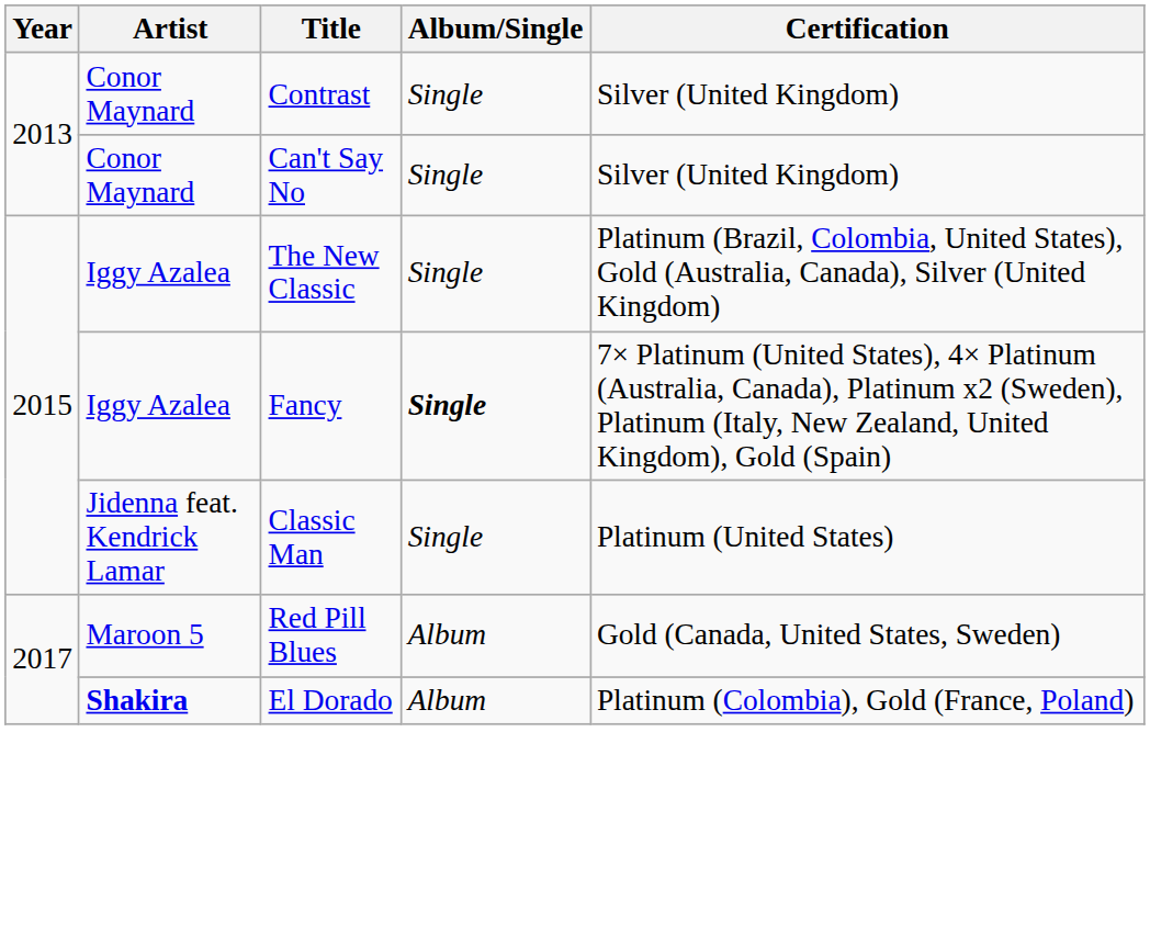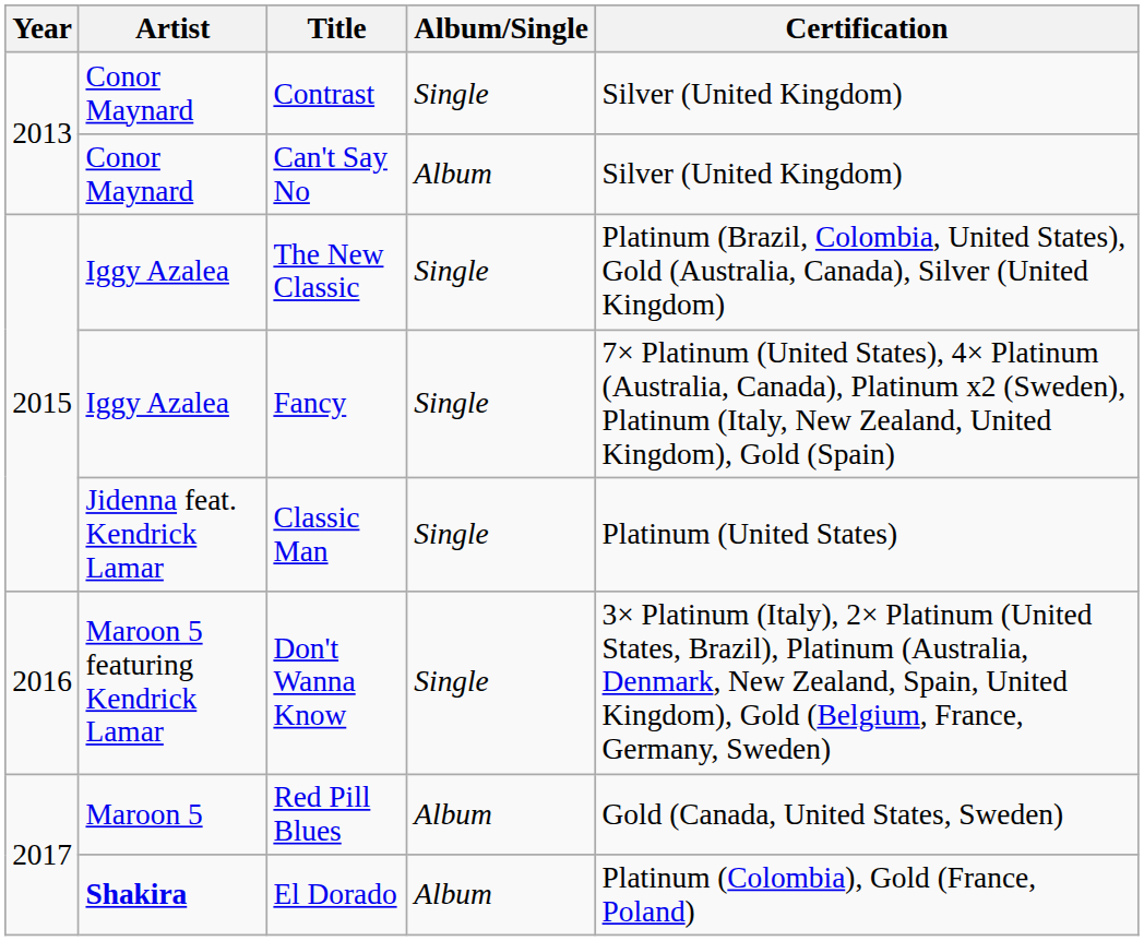 <table class="wikitable">
 <tr>
 <th>Year</th>
 <th>Artist</th>
 <th>Title</th>
 <th>Album/Single</th>
 <th>Certification</th>
 </tr>
 <tr>
 <td rowspan="2">2013</td>
 <td><a href='#'>Conor Maynard</a></td>
 <td><a href='#'>Contrast</a></td>
 <td><em>Single</em></td>
 <td>Silver (United Kingdom)</td>
 </tr>
 <tr>
 <td><a href='#'>Conor Maynard</a></td>
 <td><a href='#'>Can't Say No</a></td>
-<td><em>Single</em></td>
+<td><em>Album</em></td>
 <td>Silver (United Kingdom)</td>
 </tr>
 <tr>
 <td rowspan="3">2015</td>
 <td><a href='#'>Iggy Azalea</a></td>
 <td><a href='#'>The New Classic</a></td>
 <td><em>Single</em></td>
 <td>Platinum (Brazil, <a href='#'>Colombia</a>, United States), Gold (Australia, Canada), Silver (United Kingdom)</td>
 </tr>
 <tr>
 <td><a href='#'>Iggy Azalea</a></td>
 <td><a href='#'>Fancy</a></td>
-<td><strong><em>Single</em></strong></td>
+<td><em>Single</em></td>
 <td>7× Platinum (United States), 4× Platinum (Australia, Canada), Platinum x2 (Sweden), Platinum (Italy, New Zealand, United Kingdom), Gold (Spain)</td>
 </tr>
 <tr>
 <td><a href='#'>Jidenna</a> feat. <a href='#'>Kendrick Lamar</a></td>
 <td><a href='#'>Classic Man</a></td>
 <td><em>Single</em></td>
 <td>Platinum (United States)</td>
+</tr>
+<tr>
+<td>2016</td>
+<td><a href='#'>Maroon 5</a> featuring <a href='#'>Kendrick Lamar</a></td>
+<td><a href='#'>Don't Wanna Know</a></td>
+<td><em>Single</em></td>
+<td>3× Platinum (Italy), 2× Platinum (United States, Brazil), Platinum (Australia, <a href='#'>Denmark</a>, New Zealand, Spain, United Kingdom), Gold (<a href='#'>Belgium</a>, France, Germany, Sweden)</td>
 </tr>
 <tr>
 <td rowspan="2">2017</td>
 <td><a href='#'>Maroon 5</a></td>
 <td><a href='#'>Red Pill Blues</a></td>
 <td><em>Album</em></td>
 <td>Gold (Canada, United States, Sweden)</td>
 </tr>
 <tr>
 <td><strong><a href='#'>Shakira</a></strong></td>
 <td><a href='#'>El Dorado</a></td>
 <td><em>Album</em></td>
 <td>Platinum (<a href='#'>Colombia</a>), Gold (France, <a href='#'>Poland</a>)</td>
 </tr>
 </table>
